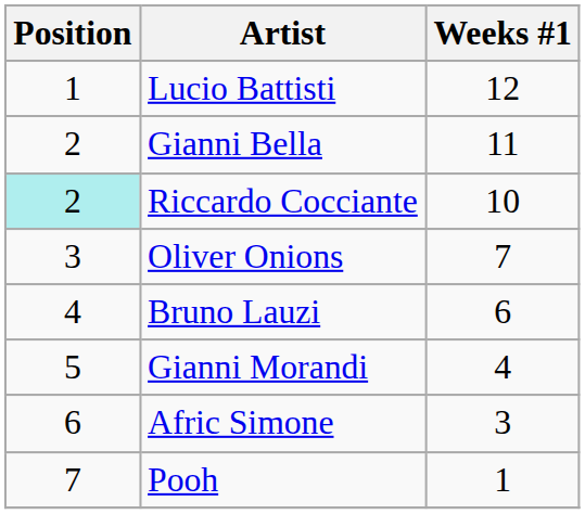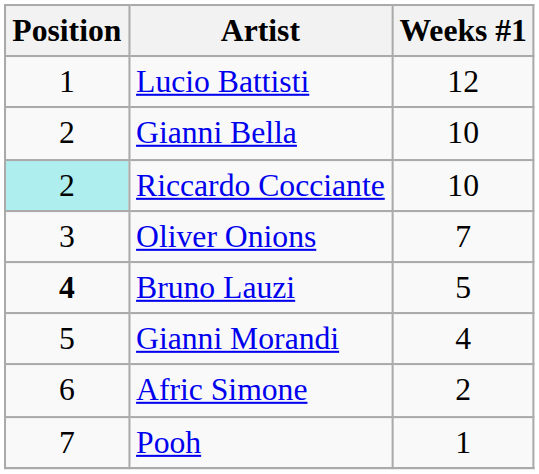 <table class="wikitable sortable" style="font-size:97%;">
 <tr>
 <th>Position</th>
 <th>Artist</th>
 <th>Weeks #1</th>
 </tr>
 <tr>
 <td align="center">1</td>
 <td><a href='#'>Lucio Battisti</a></td>
 <td align="center">12</td>
 </tr>
 <tr>
 <td align="center">2</td>
 <td><a href='#'>Gianni Bella</a></td>
-<td align="center">11</td>
+<td align="center">10</td>
 </tr>
 <tr>
 <td align="center" style="background: paleturquoise;">2</td>
 <td><a href='#'>Riccardo Cocciante</a></td>
 <td align="center">10</td>
 </tr>
 <tr>
 <td align="center">3</td>
 <td><a href='#'>Oliver Onions</a></td>
 <td align="center">7</td>
 </tr>
 <tr>
-<td align="center">4</td>
+<td align="center"><strong>4</strong></td>
 <td><a href='#'>Bruno Lauzi</a></td>
-<td align="center">6</td>
+<td align="center">5</td>
 </tr>
 <tr>
 <td align="center">5</td>
 <td><a href='#'>Gianni Morandi</a></td>
 <td align="center">4</td>
 </tr>
 <tr>
 <td align="center">6</td>
 <td><a href='#'>Afric Simone</a></td>
-<td align="center">3</td>
+<td align="center">2</td>
 </tr>
 <tr>
 <td align="center">7</td>
 <td><a href='#'>Pooh</a></td>
 <td align="center">1</td>
 </tr>
 <tr>
 </tr>
 </table>
